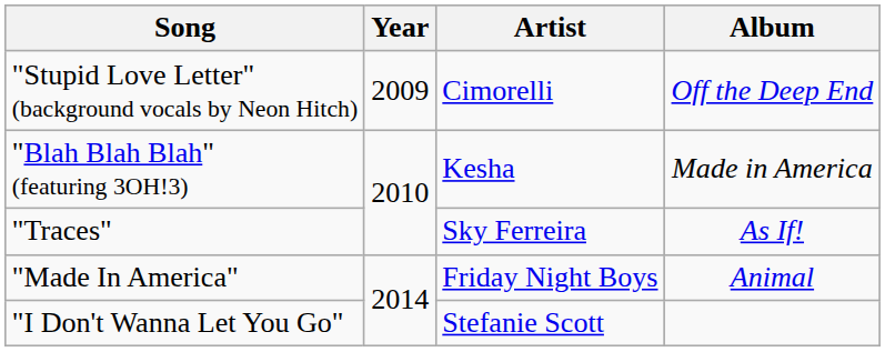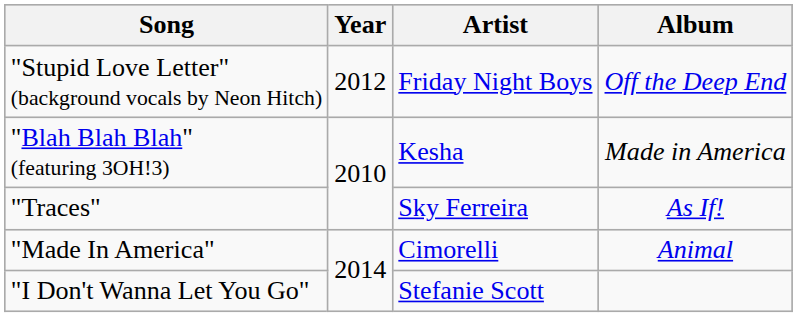 <table class="wikitable">
 <tr>
 <th>Song</th>
 <th>Year</th>
 <th>Artist</th>
 <th>Album</th>
 </tr>
 <tr>
 <td>"Stupid Love Letter"<br><small>(background vocals by Neon Hitch)</small></td>
-<td>2009</td>
-<td><a href='#'>Cimorelli</a></td>
+<td>2012</td>
+<td><a href='#'>Friday Night Boys</a></td>
 <td align=center><em><a href='#'>Off the Deep End</a></em></td>
 </tr>
 <tr>
 <td>"<a href='#'>Blah Blah Blah</a>"<br><small>(featuring 3OH!3)</small></td>
 <td rowspan=2>2010</td>
 <td><a href='#'>Kesha</a></td>
 <td align=center><em>Made in America</em></td>
 </tr>
 <tr>
 <td>"Traces"</td>
 <td><a href='#'>Sky Ferreira</a></td>
 <td align=center><em><a href='#'>As If!</a></em></td>
 </tr>
 <tr>
 <td>"Made In America"</td>
 <td rowspan=2>2014</td>
-<td><a href='#'>Friday Night Boys</a></td>
+<td><a href='#'>Cimorelli</a></td>
 <td align=center><em><a href='#'>Animal</a></em></td>
 </tr>
 <tr>
 <td>"I Don't Wanna Let You Go"</td>
 <td><a href='#'>Stefanie Scott</a></td>
 <td></td>
 </tr>
 </table>
